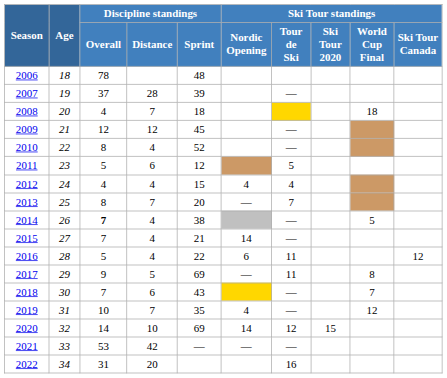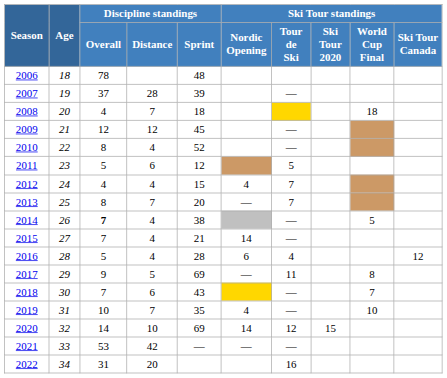 <table class="wikitable" style="font-size:95%; text-align:center; border:grey solid 1px; border-collapse:collapse; background:#ffffff;">
 <tr>
 <th style="background-color:#369; color:white; width:60px;" rowspan="2"> Season </th>
 <th style="background-color:#369; color:white; width:40px;" rowspan="2"> Age </th>
 <th style="background-color:#4180be; color:white;" colspan="3">Discipline standings</th>
 <th style="background-color:#4180be; color:white;" colspan="5">Ski Tour standings</th>
 </tr>
 <tr>
 <th style="background-color:#4180be; color:white; width:75px;">Overall</th>
 <th style="background-color:#4180be; color:white; width:75px;">Distance</th>
 <th style="background-color:#4180be; color:white; width:75px;">Sprint</th>
 <th style="background-color:#4180be; color:white; width:75px;">Nordic<br>Opening</th>
 <th style="background-color:#4180be; color:white; width:75px;">Tour de<br>Ski</th>
 <th style="background-color:#4180be; color:white; width:75px;">Ski Tour<br>2020</th>
 <th style="background-color:#4180be; color:white; width:75px;">World Cup<br>Final</th>
 <th style="background-color:#4180be; color:white; width:75px;">Ski Tour<br>Canada</th>
 </tr>
 <tr>
 <td><a href='#'>2006</a></td>
 <td><em>18</em></td>
 <td>78</td>
 <td></td>
 <td>48</td>
 <td></td>
 <td></td>
 <td></td>
 <td></td>
 <td></td>
 </tr>
 <tr>
 <td><a href='#'>2007</a></td>
 <td><em>19</em></td>
 <td>37</td>
 <td>28</td>
 <td>39</td>
 <td></td>
 <td>—</td>
 <td></td>
 <td></td>
 <td></td>
 </tr>
 <tr>
 <td><a href='#'>2008</a></td>
 <td><em>20</em></td>
 <td>4</td>
 <td>7</td>
 <td>18</td>
 <td></td>
 <td style="background:gold;"></td>
 <td></td>
 <td>18</td>
 <td></td>
 </tr>
 <tr>
 <td><a href='#'>2009</a></td>
 <td><em>21</em></td>
 <td>12</td>
 <td>12</td>
 <td>45</td>
 <td></td>
 <td>—</td>
 <td></td>
 <td style="background:#c96;"></td>
 <td></td>
 </tr>
 <tr>
 <td><a href='#'>2010</a></td>
 <td><em>22</em></td>
 <td>8</td>
 <td>4</td>
 <td>52</td>
 <td></td>
 <td>—</td>
 <td></td>
 <td style="background:#c96;"></td>
 <td></td>
 </tr>
 <tr>
 <td><a href='#'>2011</a></td>
 <td><em>23</em></td>
 <td>5</td>
 <td>6</td>
 <td>12</td>
 <td style="background:#c96;"></td>
 <td>5</td>
 <td></td>
 <td></td>
 <td></td>
 </tr>
 <tr>
 <td><a href='#'>2012</a></td>
 <td><em>24</em></td>
 <td>4</td>
 <td>4</td>
 <td>15</td>
 <td>4</td>
-<td>4</td>
+<td>7</td>
 <td></td>
 <td style="background:#c96;"></td>
 <td></td>
 </tr>
 <tr>
 <td><a href='#'>2013</a></td>
 <td><em>25</em></td>
 <td>8</td>
 <td>7</td>
 <td>20</td>
 <td>—</td>
 <td>7</td>
 <td></td>
 <td style="background:#c96;"></td>
 <td></td>
 </tr>
 <tr>
 <td><a href='#'>2014</a></td>
 <td><em>26</em></td>
 <td><strong>7</strong></td>
 <td>4</td>
 <td>38</td>
 <td style="background:silver;"></td>
 <td>—</td>
 <td></td>
 <td>5</td>
 <td></td>
 </tr>
 <tr>
 <td><a href='#'>2015</a></td>
 <td><em>27</em></td>
 <td>7</td>
 <td>4</td>
 <td>21</td>
 <td>14</td>
 <td>—</td>
 <td></td>
 <td></td>
 <td></td>
 </tr>
 <tr>
 <td><a href='#'>2016</a></td>
 <td><em>28</em></td>
 <td>5</td>
 <td>4</td>
-<td>22</td>
+<td>28</td>
 <td>6</td>
-<td>11</td>
+<td>4</td>
 <td></td>
 <td></td>
 <td>12</td>
 </tr>
 <tr>
 <td><a href='#'>2017</a></td>
 <td><em>29</em></td>
 <td>9</td>
 <td>5</td>
 <td>69</td>
 <td>—</td>
 <td>11</td>
 <td></td>
 <td>8</td>
 <td></td>
 </tr>
 <tr>
 <td><a href='#'>2018</a></td>
 <td><em>30</em></td>
 <td>7</td>
 <td>6</td>
 <td>43</td>
 <td style="background:gold;"></td>
 <td>—</td>
 <td></td>
 <td>7</td>
 <td></td>
 </tr>
 <tr>
 <td><a href='#'>2019</a></td>
 <td><em>31</em></td>
 <td>10</td>
 <td>7</td>
 <td>35</td>
 <td>4</td>
 <td>—</td>
 <td></td>
-<td>12</td>
+<td>10</td>
 <td></td>
 </tr>
 <tr>
 <td><a href='#'>2020</a></td>
 <td><em>32</em></td>
 <td>14</td>
 <td>10</td>
 <td>69</td>
 <td>14</td>
 <td>12</td>
 <td>15</td>
 <td></td>
 <td></td>
 </tr>
 <tr>
 <td><a href='#'>2021</a></td>
 <td><em>33</em></td>
 <td>53</td>
 <td>42</td>
 <td>—</td>
 <td>—</td>
 <td>—</td>
 <td></td>
 <td></td>
 <td></td>
 </tr>
 <tr>
 <td><a href='#'>2022</a></td>
 <td><em>34</em></td>
 <td>31</td>
 <td>20</td>
 <td></td>
 <td></td>
 <td>16</td>
 <td></td>
 <td></td>
 <td></td>
 </tr>
 </table>
